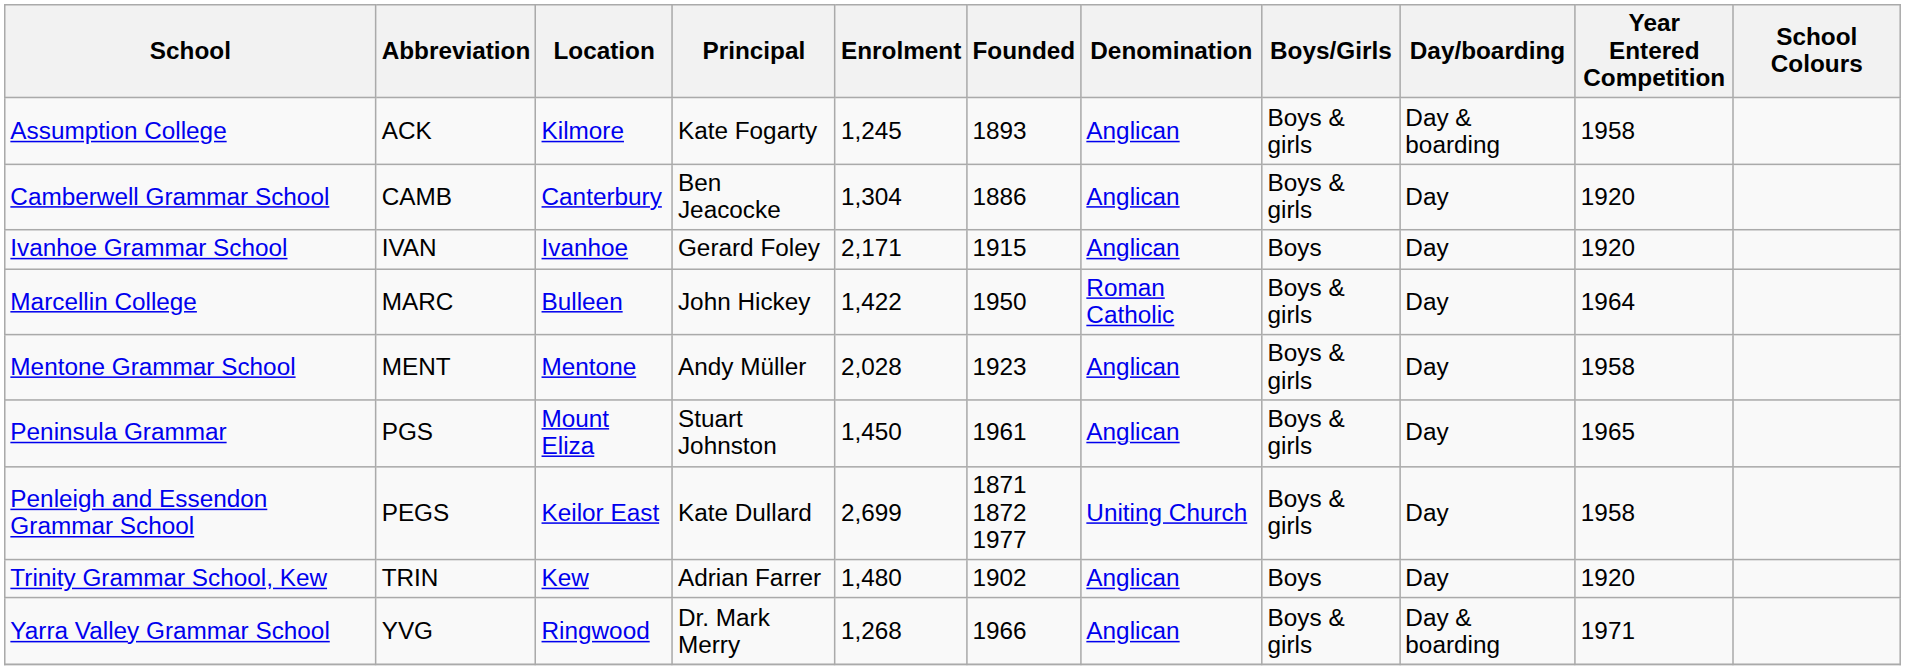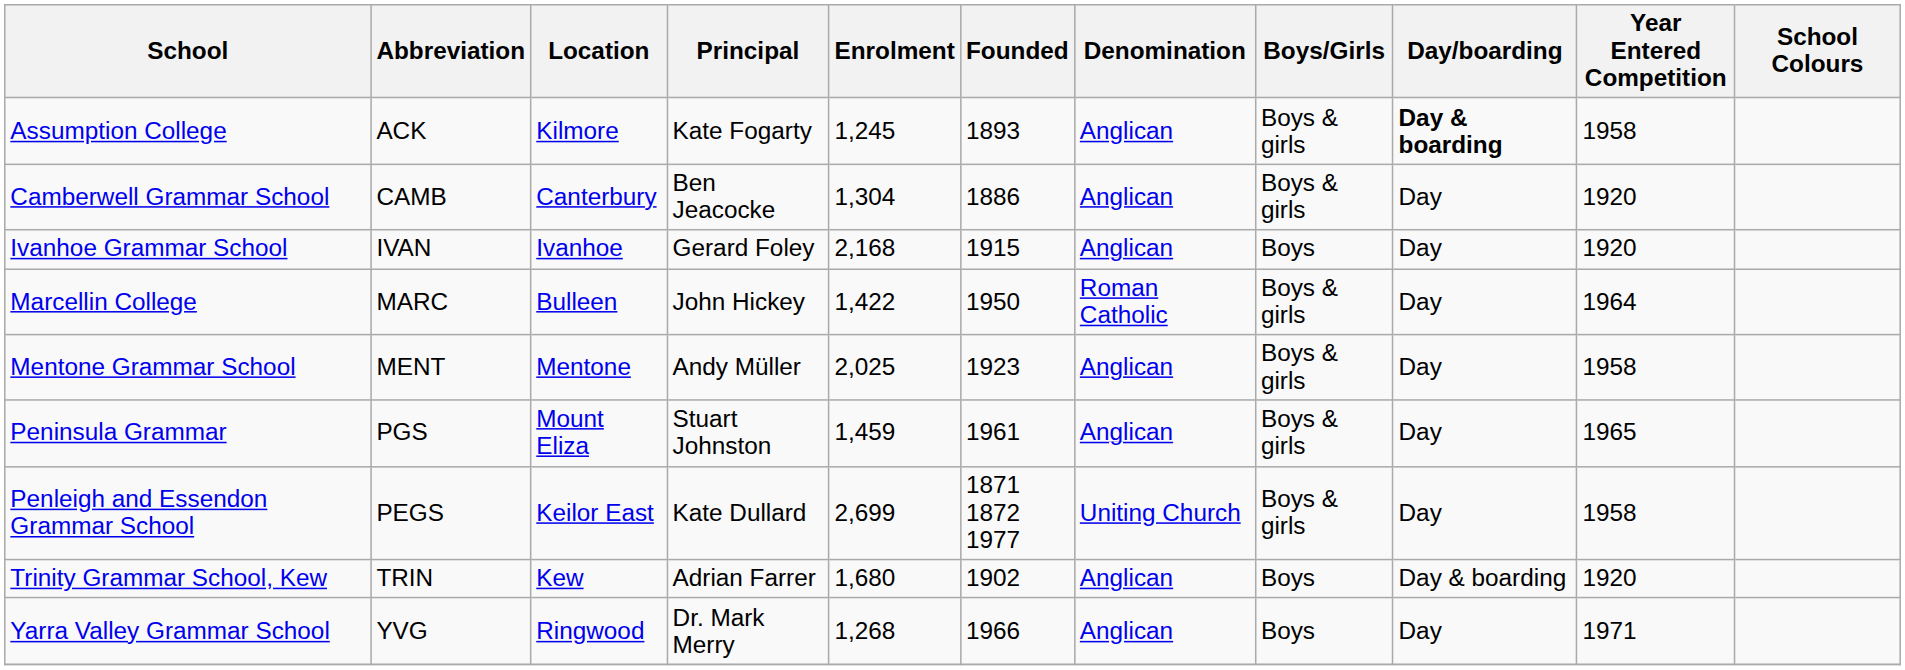 <table class="wikitable sortable">
 <tr>
 <th>School</th>
 <th>Abbreviation</th>
 <th>Location</th>
 <th>Principal</th>
 <th>Enrolment</th>
 <th>Founded</th>
 <th>Denomination</th>
 <th>Boys/Girls</th>
 <th>Day/boarding</th>
 <th>Year Entered<br>Competition</th>
 <th>School Colours</th>
 </tr>
 <tr>
 <td><a href='#'>Assumption College</a></td>
 <td>ACK</td>
 <td><a href='#'>Kilmore</a></td>
 <td>Kate Fogarty</td>
 <td>1,245</td>
 <td>1893</td>
 <td><a href='#'>Anglican</a></td>
 <td>Boys & girls</td>
-<td>Day & boarding</td>
+<td><strong>Day & boarding</strong></td>
 <td>1958</td>
 <td></td>
 </tr>
 <tr>
 <td><a href='#'>Camberwell Grammar School</a></td>
 <td>CAMB</td>
 <td><a href='#'>Canterbury</a></td>
 <td>Ben Jeacocke</td>
 <td>1,304</td>
 <td>1886</td>
 <td><a href='#'>Anglican</a></td>
 <td>Boys & girls</td>
 <td>Day</td>
 <td>1920</td>
 <td></td>
 </tr>
 <tr>
 <td><a href='#'>Ivanhoe Grammar School</a></td>
 <td>IVAN</td>
 <td><a href='#'>Ivanhoe</a></td>
 <td>Gerard Foley</td>
-<td>2,171</td>
+<td>2,168</td>
 <td>1915</td>
 <td><a href='#'>Anglican</a></td>
 <td>Boys</td>
 <td>Day</td>
 <td>1920</td>
 <td></td>
 </tr>
 <tr>
 <td><a href='#'>Marcellin College</a></td>
 <td>MARC</td>
 <td><a href='#'>Bulleen</a></td>
 <td>John Hickey</td>
 <td>1,422</td>
 <td>1950</td>
 <td><a href='#'>Roman Catholic</a></td>
 <td>Boys & girls</td>
 <td>Day</td>
 <td>1964</td>
 <td></td>
 </tr>
 <tr>
 <td><a href='#'>Mentone Grammar School</a></td>
 <td>MENT</td>
 <td><a href='#'>Mentone</a></td>
 <td>Andy Müller</td>
-<td>2,028</td>
+<td>2,025</td>
 <td>1923</td>
 <td><a href='#'>Anglican</a></td>
 <td>Boys & girls</td>
 <td>Day</td>
 <td>1958</td>
 <td></td>
 </tr>
 <tr>
 <td><a href='#'>Peninsula Grammar</a><br></td>
 <td>PGS</td>
 <td><a href='#'>Mount Eliza</a></td>
 <td>Stuart Johnston</td>
-<td>1,450</td>
+<td>1,459</td>
 <td>1961</td>
 <td><a href='#'>Anglican</a></td>
 <td>Boys & girls</td>
 <td>Day</td>
 <td>1965</td>
 <td></td>
 </tr>
 <tr>
 <td><a href='#'>Penleigh and Essendon Grammar School</a><br></td>
 <td>PEGS</td>
 <td><a href='#'>Keilor East</a></td>
 <td>Kate Dullard</td>
 <td>2,699</td>
 <td>1871 <br>1872 <br>1977 </td>
 <td><a href='#'>Uniting Church</a></td>
 <td>Boys & girls</td>
 <td>Day</td>
 <td>1958</td>
 <td></td>
 </tr>
 <tr>
 <td><a href='#'>Trinity Grammar School, Kew</a></td>
 <td>TRIN</td>
 <td><a href='#'>Kew</a></td>
 <td>Adrian Farrer</td>
-<td>1,480</td>
+<td>1,680</td>
 <td>1902</td>
 <td><a href='#'>Anglican</a></td>
 <td>Boys</td>
-<td>Day</td>
+<td>Day & boarding</td>
 <td>1920</td>
 <td></td>
 </tr>
 <tr>
 <td><a href='#'>Yarra Valley Grammar School</a></td>
 <td>YVG</td>
 <td><a href='#'>Ringwood</a></td>
 <td>Dr. Mark Merry</td>
 <td>1,268</td>
 <td>1966</td>
 <td><a href='#'>Anglican</a></td>
-<td>Boys & girls</td>
-<td>Day & boarding</td>
+<td>Boys</td>
+<td>Day</td>
 <td>1971</td>
 <td></td>
 </tr>
 <tr>
 </tr>
 </table>
